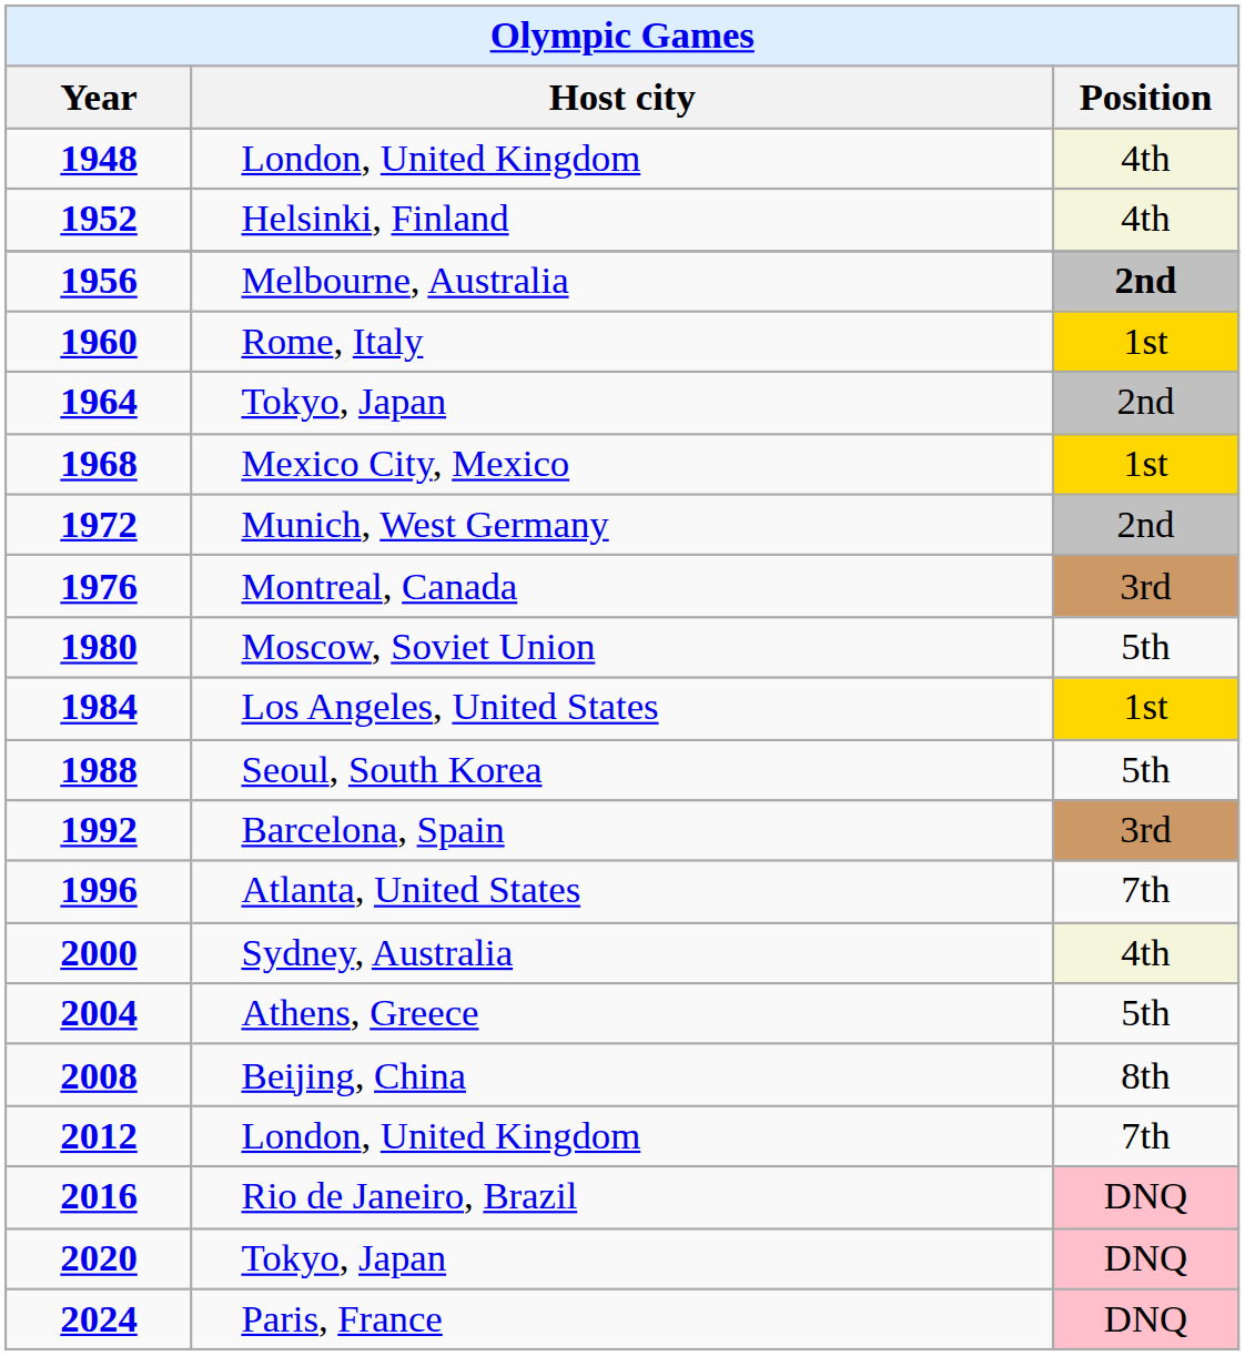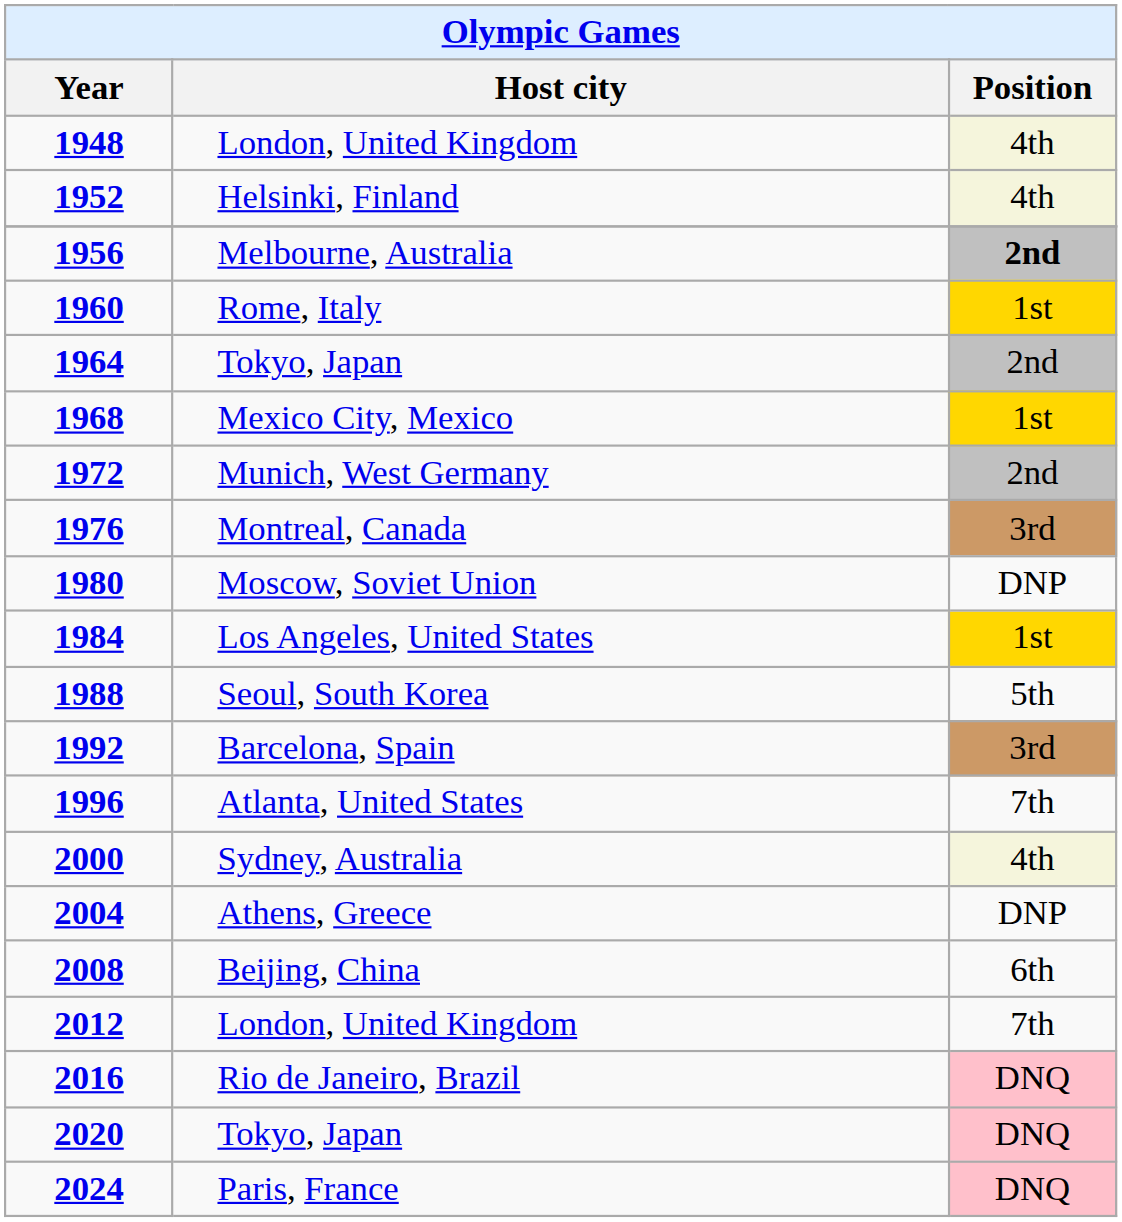 <table class="wikitable" style="text-align: center;">
 <tr>
 <th colspan=3 style="background-color: #ddeeff;"><a href='#'>Olympic Games</a></th>
 </tr>
 <tr>
 <th style="width: 70px;">Year</th>
 <th style="width: 350px;">Host city</th>
 <th style="width: 70px;">Position</th>
 </tr>
 <tr>
 <td><strong><a href='#'>1948</a></strong></td>
 <td style="text-align: left; padding-left: 20px;"> <a href='#'>London</a>, <a href='#'>United Kingdom</a></td>
 <td style="background-color: beige;">4th</td>
 </tr>
 <tr>
 <td><strong><a href='#'>1952</a></strong></td>
 <td style="text-align: left; padding-left: 20px;"> <a href='#'>Helsinki</a>, <a href='#'>Finland</a></td>
 <td style="background-color: beige;">4th</td>
 </tr>
 <tr>
 </tr>
 <tr>
 <td><strong><a href='#'>1956</a></strong></td>
 <td style="text-align: left; padding-left: 20px;"> <a href='#'>Melbourne</a>, <a href='#'>Australia</a></td>
 <td style="background-color: silver;"><strong>2nd</strong></td>
 </tr>
 <tr>
 <td><strong><a href='#'>1960</a></strong></td>
 <td style="text-align: left; padding-left: 20px;"> <a href='#'>Rome</a>, <a href='#'>Italy</a></td>
 <td style="background-color: gold;">1st</td>
 </tr>
 <tr>
 <td><strong><a href='#'>1964</a></strong></td>
 <td style="text-align: left; padding-left: 20px;"> <a href='#'>Tokyo</a>, <a href='#'>Japan</a></td>
 <td style="background-color: silver;">2nd</td>
 </tr>
 <tr>
 <td><strong><a href='#'>1968</a></strong></td>
 <td style="text-align: left; padding-left: 20px;"> <a href='#'>Mexico City</a>, <a href='#'>Mexico</a></td>
 <td style="background-color: gold;">1st</td>
 </tr>
 <tr>
 <td><strong><a href='#'>1972</a></strong></td>
 <td style="text-align: left; padding-left: 20px;"> <a href='#'>Munich</a>, <a href='#'>West Germany</a></td>
 <td style="background-color: silver;">2nd</td>
 </tr>
 <tr>
 <td><strong><a href='#'>1976</a></strong></td>
 <td style="text-align: left; padding-left: 20px;"> <a href='#'>Montreal</a>, <a href='#'>Canada</a></td>
 <td style="background-color: #cc9966;">3rd</td>
 </tr>
 <tr>
 <td><strong><a href='#'>1980</a></strong></td>
 <td style="text-align: left; padding-left: 20px;"> <a href='#'>Moscow</a>, <a href='#'>Soviet Union</a></td>
-<td>5th</td>
+<td>DNP</td>
 </tr>
 <tr>
 <td><strong><a href='#'>1984</a></strong></td>
 <td style="text-align: left; padding-left: 20px;"> <a href='#'>Los Angeles</a>, <a href='#'>United States</a></td>
 <td style="background-color: gold;">1st</td>
 </tr>
 <tr>
 <td><strong><a href='#'>1988</a></strong></td>
 <td style="text-align: left; padding-left: 20px;"> <a href='#'>Seoul</a>, <a href='#'>South Korea</a></td>
 <td>5th</td>
 </tr>
 <tr>
 <td><strong><a href='#'>1992</a></strong></td>
 <td style="text-align: left; padding-left: 20px;"> <a href='#'>Barcelona</a>, <a href='#'>Spain</a></td>
 <td style="background-color: #cc9966;">3rd</td>
 </tr>
 <tr>
 <td><strong><a href='#'>1996</a></strong></td>
 <td style="text-align: left; padding-left: 20px;"> <a href='#'>Atlanta</a>, <a href='#'>United States</a></td>
 <td>7th</td>
 </tr>
 <tr>
 <td><strong><a href='#'>2000</a></strong></td>
 <td style="text-align: left; padding-left: 20px;"> <a href='#'>Sydney</a>, <a href='#'>Australia</a></td>
 <td style="background-color: beige;">4th</td>
 </tr>
 <tr>
 <td><strong><a href='#'>2004</a></strong></td>
 <td style="text-align: left; padding-left: 20px;"> <a href='#'>Athens</a>, <a href='#'>Greece</a></td>
-<td>5th</td>
+<td>DNP</td>
 </tr>
 <tr>
 <td><strong><a href='#'>2008</a></strong></td>
 <td style="text-align: left; padding-left: 20px;"> <a href='#'>Beijing</a>, <a href='#'>China</a></td>
-<td>8th</td>
+<td>6th</td>
 </tr>
 <tr>
 <td><strong><a href='#'>2012</a></strong></td>
 <td style="text-align: left; padding-left: 20px;"> <a href='#'>London</a>, <a href='#'>United Kingdom</a></td>
 <td>7th</td>
 </tr>
 <tr>
 <td><strong><a href='#'>2016</a></strong></td>
 <td style="text-align: left; padding-left: 20px;"> <a href='#'>Rio de Janeiro</a>, <a href='#'>Brazil</a></td>
 <td style="background-color: pink">DNQ</td>
 </tr>
 <tr>
 <td><strong><a href='#'>2020</a></strong></td>
 <td style="text-align: left; padding-left: 20px;"> <a href='#'>Tokyo</a>, <a href='#'>Japan</a></td>
 <td style="background-color: pink">DNQ</td>
 </tr>
 <tr>
 <td><strong><a href='#'>2024</a></strong></td>
 <td style="text-align: left; padding-left: 20px;"> <a href='#'>Paris</a>, <a href='#'>France</a></td>
 <td style="background-color: pink">DNQ</td>
 </tr>
 </table>
